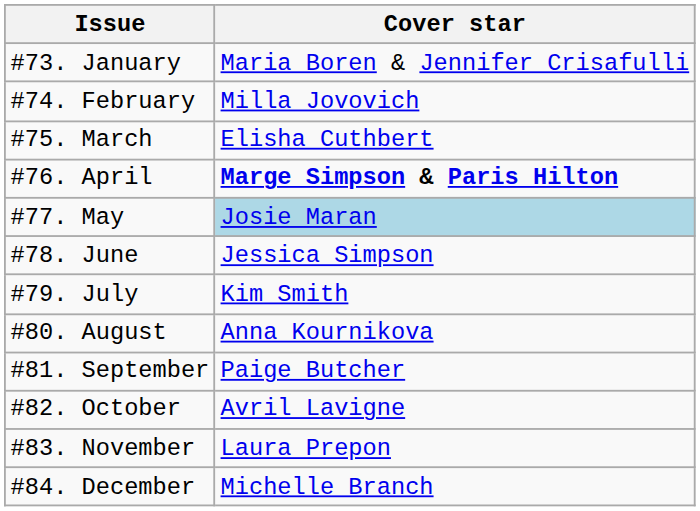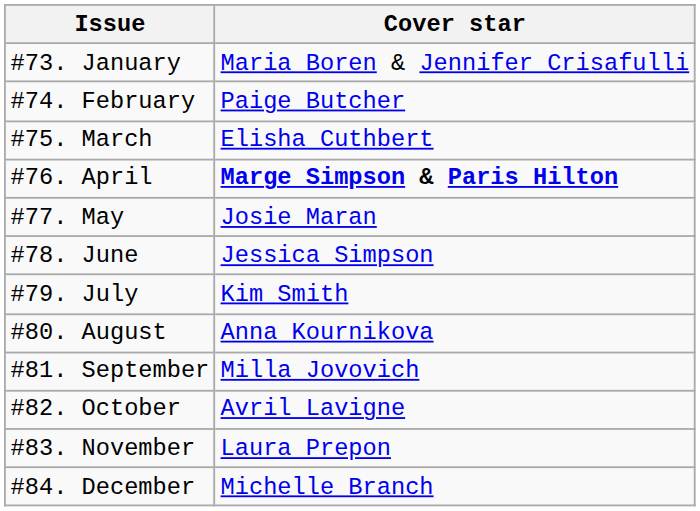 <table class="sortable wikitable">
 <tr>
 <th>Issue</th>
 <th>Cover star</th>
 </tr>
 <tr>
 <td>#73. January</td>
 <td><a href='#'>Maria Boren</a> & <a href='#'>Jennifer Crisafulli</a></td>
 </tr>
 <tr>
 <td>#74. February</td>
-<td><a href='#'>Milla Jovovich</a></td>
+<td><a href='#'>Paige Butcher</a></td>
 </tr>
 <tr>
 <td>#75. March</td>
 <td><a href='#'>Elisha Cuthbert</a></td>
 </tr>
 <tr>
 <td>#76. April</td>
 <td><strong><a href='#'>Marge Simpson</a> & <a href='#'>Paris Hilton</a></strong></td>
 </tr>
 <tr>
 <td>#77. May</td>
-<td style="background: lightblue;"><a href='#'>Josie Maran</a></td>
+<td><a href='#'>Josie Maran</a></td>
 </tr>
 <tr>
 <td>#78. June</td>
 <td><a href='#'>Jessica Simpson</a></td>
 </tr>
 <tr>
 <td>#79. July</td>
 <td><a href='#'>Kim Smith</a></td>
 </tr>
 <tr>
 <td>#80. August</td>
 <td><a href='#'>Anna Kournikova</a></td>
 </tr>
 <tr>
 <td>#81. September</td>
-<td><a href='#'>Paige Butcher</a></td>
+<td><a href='#'>Milla Jovovich</a></td>
 </tr>
 <tr>
 <td>#82. October</td>
 <td><a href='#'>Avril Lavigne</a></td>
 </tr>
 <tr>
 <td>#83. November</td>
 <td><a href='#'>Laura Prepon</a></td>
 </tr>
 <tr>
 <td>#84. December</td>
 <td><a href='#'>Michelle Branch</a></td>
 </tr>
 </table>
